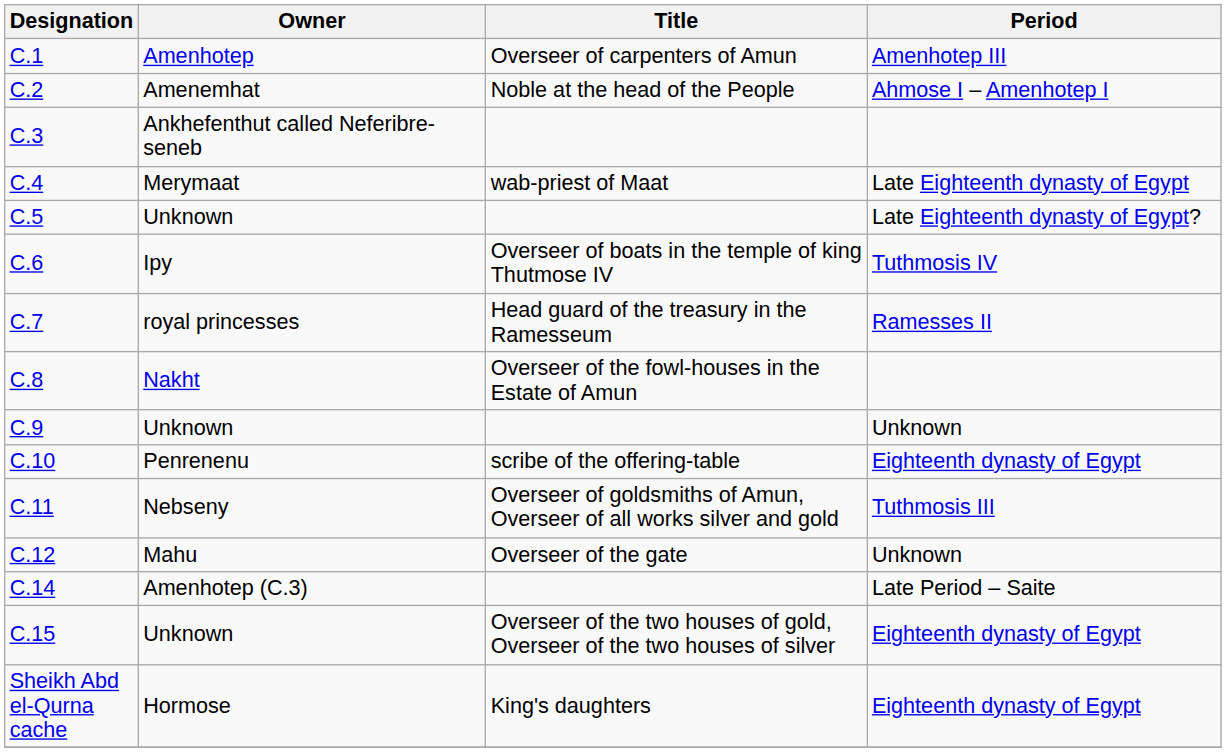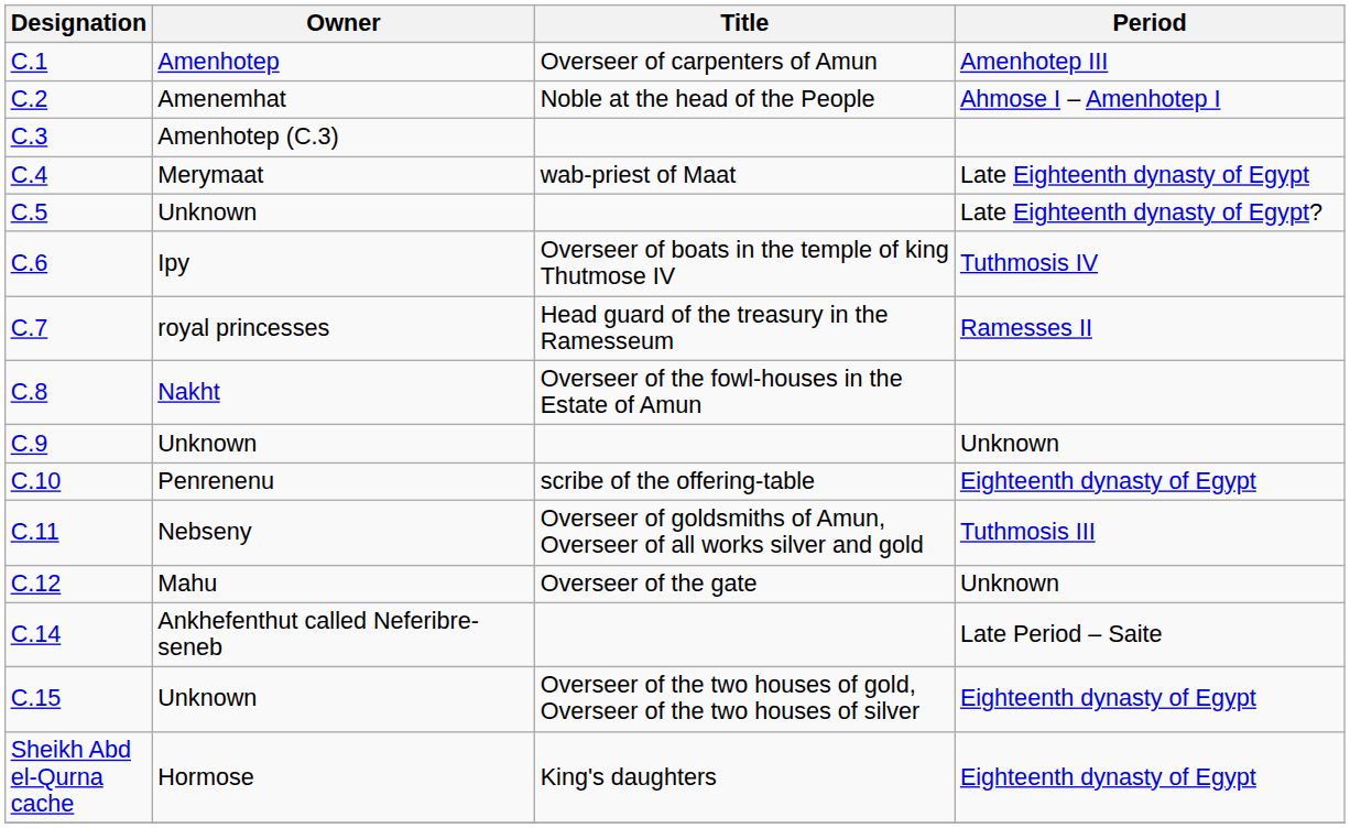 <table class="wikitable">
 <tr>
 <th width="50">Designation</th>
 <th width="250">Owner</th>
 <th width="275">Title</th>
 <th width="255">Period</th>
 </tr>
 <tr>
 <td><a href='#'>C.1</a></td>
 <td><a href='#'>Amenhotep</a></td>
 <td>Overseer of carpenters of Amun</td>
 <td><a href='#'>Amenhotep III</a></td>
 </tr>
 <tr>
 <td><a href='#'>C.2</a></td>
 <td>Amenemhat</td>
 <td>Noble at the head of the People</td>
 <td><a href='#'>Ahmose I</a> – <a href='#'>Amenhotep I</a></td>
 </tr>
 <tr>
 <td><a href='#'>C.3</a></td>
-<td>Ankhefenthut called Neferibre-seneb</td>
+<td>Amenhotep (C.3)</td>
 <td></td>
 <td></td>
 </tr>
 <tr>
 <td><a href='#'>C.4</a></td>
 <td>Merymaat</td>
 <td>wab-priest of Maat</td>
 <td>Late <a href='#'>Eighteenth dynasty of Egypt</a></td>
 </tr>
 <tr>
 <td><a href='#'>C.5</a></td>
 <td>Unknown</td>
 <td></td>
 <td>Late <a href='#'>Eighteenth dynasty of Egypt</a>?</td>
 </tr>
 <tr>
 <td><a href='#'>C.6</a></td>
 <td>Ipy</td>
 <td>Overseer of boats in the temple of king Thutmose IV</td>
 <td><a href='#'>Tuthmosis IV</a></td>
 </tr>
 <tr>
 <td><a href='#'>C.7</a></td>
 <td>royal princesses</td>
 <td>Head guard of the treasury in the Ramesseum</td>
 <td><a href='#'>Ramesses II</a></td>
 </tr>
 <tr>
 <td><a href='#'>C.8</a></td>
 <td><a href='#'>Nakht</a></td>
 <td>Overseer of the fowl-houses in the Estate of Amun</td>
 <td></td>
 </tr>
 <tr>
 <td><a href='#'>C.9</a></td>
 <td>Unknown</td>
 <td></td>
 <td>Unknown</td>
 </tr>
 <tr>
 <td><a href='#'>C.10</a></td>
 <td>Penrenenu</td>
 <td>scribe of the offering-table</td>
 <td><a href='#'>Eighteenth dynasty of Egypt</a></td>
 </tr>
 <tr>
 <td><a href='#'>C.11</a></td>
 <td>Nebseny</td>
 <td>Overseer of goldsmiths of Amun, Overseer of all works silver and gold</td>
 <td><a href='#'>Tuthmosis III</a></td>
 </tr>
 <tr>
 <td><a href='#'>C.12</a></td>
 <td>Mahu</td>
 <td>Overseer of the gate</td>
 <td>Unknown</td>
 </tr>
 <tr>
 <td><a href='#'>C.14</a></td>
-<td>Amenhotep (C.3)</td>
+<td>Ankhefenthut called Neferibre-seneb</td>
 <td></td>
 <td>Late Period – Saite</td>
 </tr>
 <tr>
 <td><a href='#'>C.15</a></td>
 <td>Unknown</td>
 <td>Overseer of the two houses of gold, Overseer of the two houses of silver</td>
 <td><a href='#'>Eighteenth dynasty of Egypt</a></td>
 </tr>
 <tr>
 <td><a href='#'>Sheikh Abd el-Qurna cache</a></td>
 <td>Hormose</td>
 <td>King's daughters</td>
 <td><a href='#'>Eighteenth dynasty of Egypt</a></td>
 </tr>
 <tr>
 </tr>
 </table>
